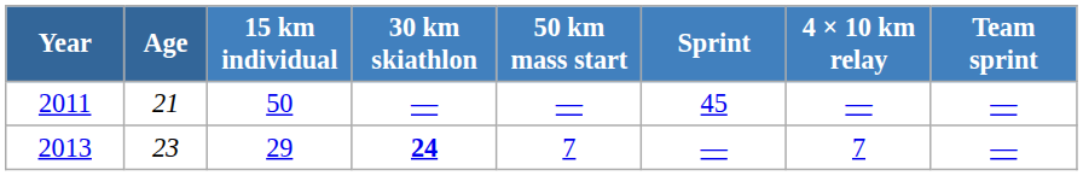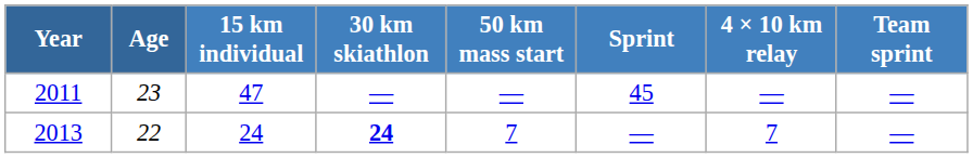 <table class="wikitable" style="font-size:95%; text-align:center; border:grey solid 1px; border-collapse:collapse; background:#ffffff;">
 <tr>
 <th style="background-color:#369; color:white; width:60px;"> Year </th>
 <th style="background-color:#369; color:white; width:40px;"> Age </th>
 <th style="background-color:#4180be; color:white; width:75px;"> 15 km <br> individual </th>
 <th style="background-color:#4180be; color:white; width:75px;"> 30 km <br> skiathlon </th>
 <th style="background-color:#4180be; color:white; width:75px;"> 50 km <br> mass start </th>
 <th style="background-color:#4180be; color:white; width:75px;"> Sprint </th>
 <th style="background-color:#4180be; color:white; width:75px;"> 4 × 10 km <br> relay </th>
 <th style="background-color:#4180be; color:white; width:75px;"> Team <br> sprint </th>
 </tr>
 <tr>
 <td><a href='#'>2011</a></td>
-<td><em>21</em></td>
-<td><a href='#'>50</a></td>
+<td><em>23</em></td>
+<td><a href='#'>47</a></td>
 <td><a href='#'>—</a></td>
 <td><a href='#'>—</a></td>
 <td><a href='#'>45</a></td>
 <td><a href='#'>—</a></td>
 <td><a href='#'>—</a></td>
 </tr>
 <tr>
 <td><a href='#'>2013</a></td>
-<td><em>23</em></td>
-<td><a href='#'>29</a></td>
+<td><em>22</em></td>
+<td><a href='#'>24</a></td>
 <td><strong><a href='#'>24</a></strong></td>
 <td><a href='#'>7</a></td>
 <td><a href='#'>—</a></td>
 <td><a href='#'>7</a></td>
 <td><a href='#'>—</a></td>
 </tr>
 </table>
